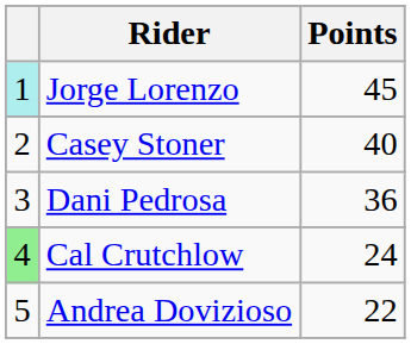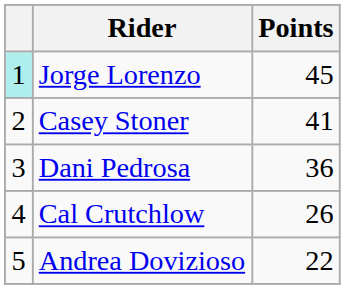 <table class="wikitable" style="font-size: 95%;">
 <tr>
 <th></th>
 <th>Rider</th>
 <th>Points</th>
 </tr>
 <tr>
 <td align=center style="background: paleturquoise;">1</td>
 <td> <a href='#'>Jorge Lorenzo</a></td>
 <td align=right>45</td>
 </tr>
 <tr>
 <td align=center>2</td>
 <td> <a href='#'>Casey Stoner</a></td>
-<td align=right>40</td>
+<td align=right>41</td>
 </tr>
 <tr>
 <td align=center>3</td>
 <td> <a href='#'>Dani Pedrosa</a></td>
 <td align=right>36</td>
 </tr>
 <tr>
-<td align=center style="background: lightgreen;">4</td>
+<td align=center>4</td>
 <td> <a href='#'>Cal Crutchlow</a></td>
-<td align=right>24</td>
+<td align=right>26</td>
 </tr>
 <tr>
 <td align=center>5</td>
 <td> <a href='#'>Andrea Dovizioso</a></td>
 <td align=right>22</td>
 </tr>
 </table>
